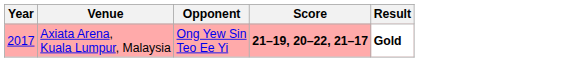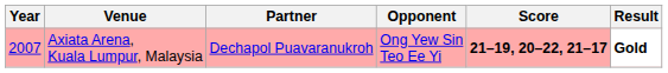 <table class="sortable wikitable" style="font-size: 90%;">
 <tr>
 <th>Year</th>
 <th>Venue</th>
+<th>Partner</th>
 <th>Opponent</th>
 <th>Score</th>
 <th>Result</th>
 </tr>
 <tr style="background:#FFAAAA">
-<td align="center"><a href='#'>2017</a></td>
+<td align="center"><a href='#'>2007</a></td>
 <td align="left"><a href='#'>Axiata Arena</a>,<br><a href='#'>Kuala Lumpur</a>, Malaysia</td>
+<td align="left"> <a href='#'>Dechapol Puavaranukroh</a></td>
 <td align="left"> <a href='#'>Ong Yew Sin</a><br> <a href='#'>Teo Ee Yi</a></td>
 <td align="left"><strong>21–19, 20–22, 21–17</strong></td>
 <td style="text-align:left; background:white"> <strong>Gold</strong></td>
 </tr>
 </table>
